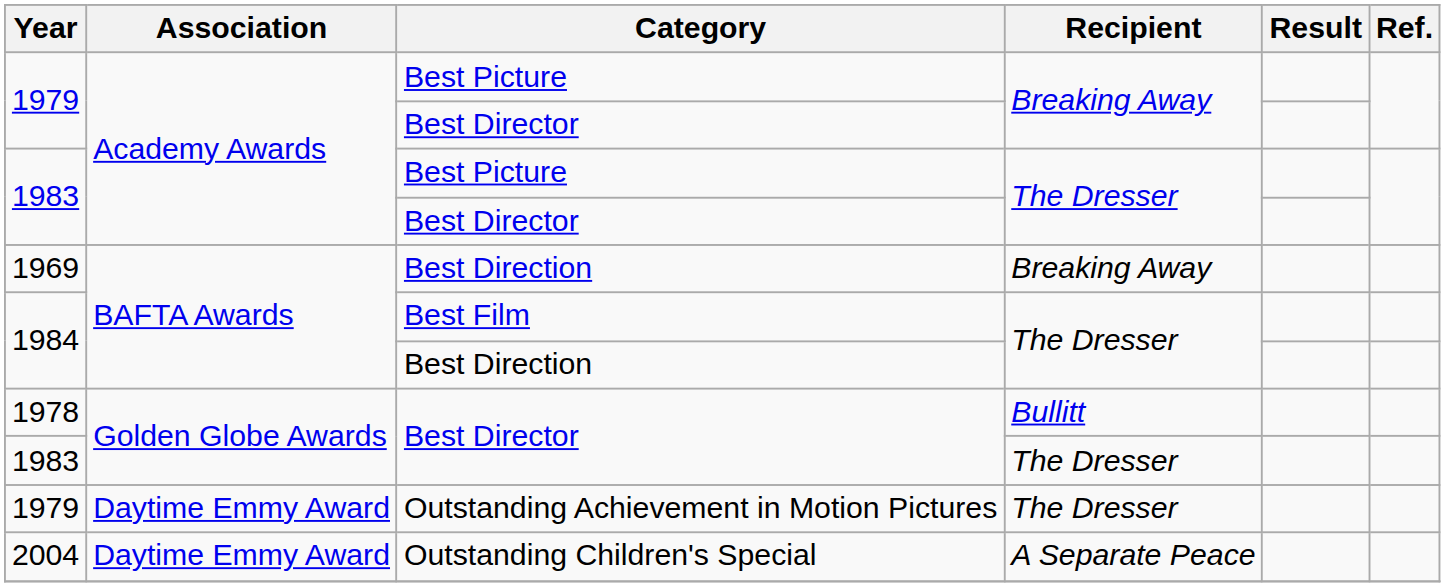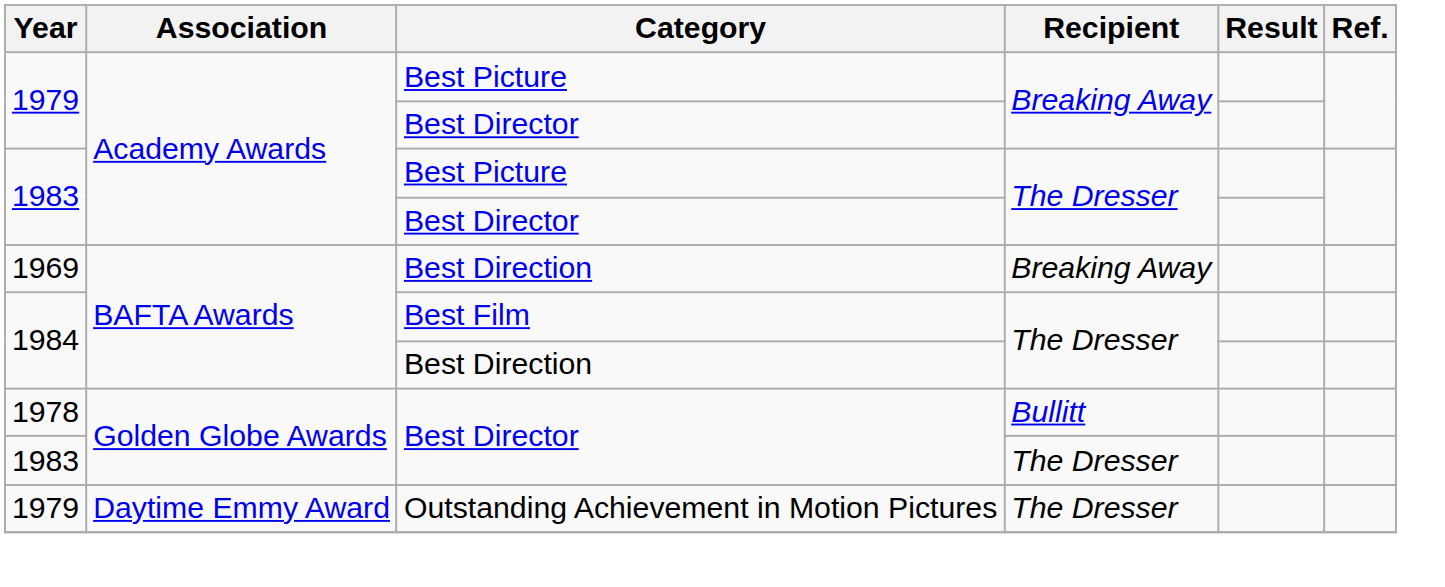 <table class="wikitable">
 <tr>
 <th>Year</th>
 <th>Association</th>
 <th>Category</th>
 <th>Recipient</th>
 <th>Result</th>
 <th>Ref.</th>
 </tr>
 <tr>
 <td rowspan="2"><a href='#'>1979</a></td>
 <td rowspan=4><a href='#'>Academy Awards</a></td>
 <td><a href='#'>Best Picture</a></td>
 <td rowspan="2"><em><a href='#'>Breaking Away</a></em></td>
 <td></td>
 <td rowspan="2"></td>
 </tr>
 <tr>
 <td><a href='#'>Best Director</a></td>
 <td></td>
 </tr>
 <tr>
 <td rowspan=2><a href='#'>1983</a></td>
 <td><a href='#'>Best Picture</a></td>
 <td rowspan="2"><a href='#'><em>The Dresser</em></a></td>
 <td></td>
 <td rowspan=2></td>
 </tr>
 <tr>
 <td><a href='#'>Best Director</a></td>
 <td></td>
 </tr>
 <tr>
 <td>1969</td>
 <td rowspan=3><a href='#'>BAFTA Awards</a></td>
 <td><a href='#'>Best Direction</a></td>
 <td><em>Breaking Away</em></td>
 <td></td>
 <td></td>
 </tr>
 <tr>
 <td rowspan=2>1984</td>
 <td><a href='#'>Best Film</a></td>
 <td rowspan=2><em>The Dresser</em></td>
 <td></td>
 <td></td>
 </tr>
 <tr>
 <td>Best Direction</td>
 <td></td>
 <td></td>
 </tr>
 <tr>
 <td>1978</td>
 <td rowspan=2><a href='#'>Golden Globe Awards</a></td>
 <td rowspan=2><a href='#'>Best Director</a></td>
 <td><em><a href='#'>Bullitt</a></em></td>
 <td></td>
 <td></td>
 </tr>
 <tr>
 <td>1983</td>
 <td><em>The Dresser</em></td>
 <td></td>
 <td></td>
 </tr>
 <tr>
 <td>1979</td>
 <td><a href='#'>Daytime Emmy Award</a></td>
 <td>Outstanding Achievement in Motion Pictures</td>
 <td><em>The Dresser</em></td>
 <td></td>
 <td></td>
 </tr>
 <tr>
-<td>2004</td>
-<td><a href='#'>Daytime Emmy Award</a></td>
-<td>Outstanding Children's Special</td>
-<td><em>A Separate Peace</em></td>
-<td></td>
-<td></td>
-</tr>
-<tr>
 </tr>
 </table>
